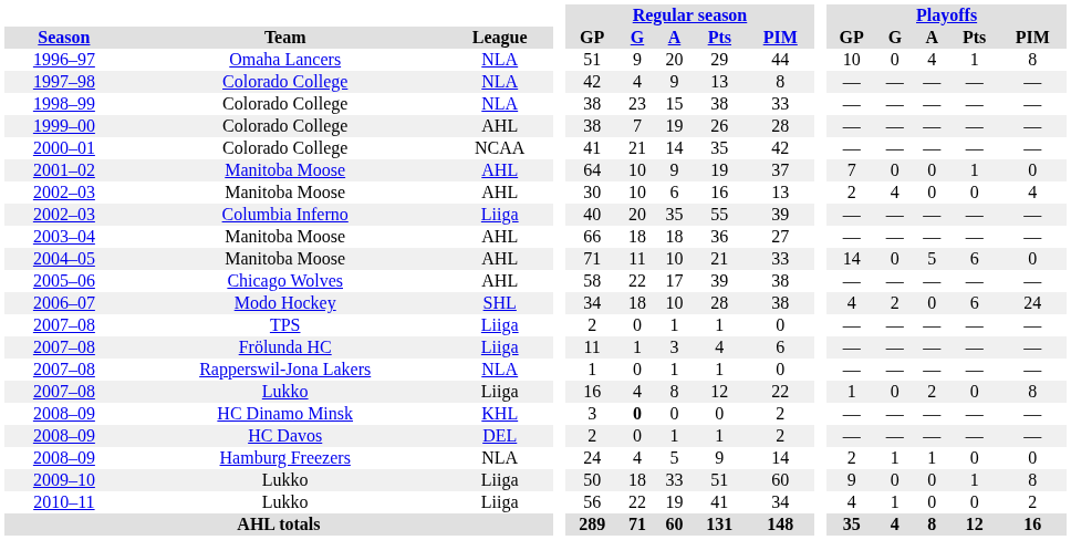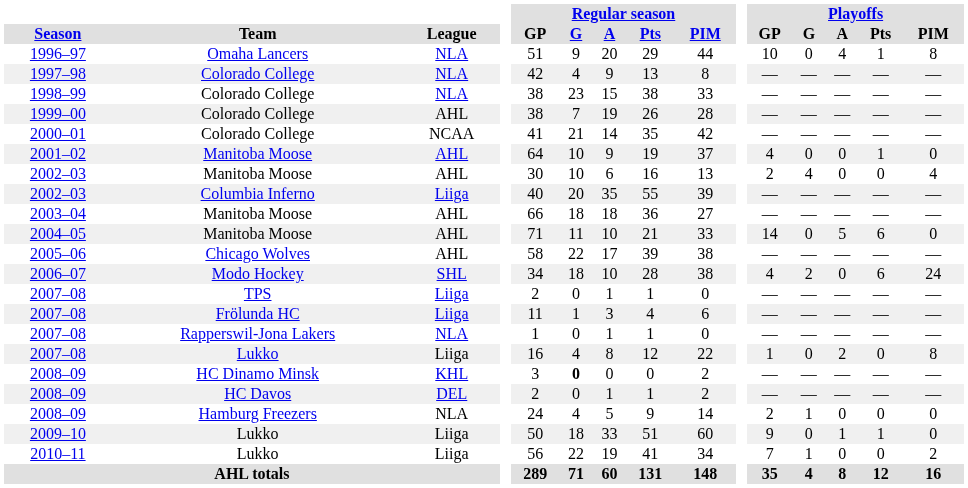 <table border="0" cellpadding="1" cellspacing="0" style="text-align:center; width:60em">
 <tr bgcolor="#e0e0e0">
 <th colspan="3" bgcolor="#ffffff"> </th>
 <th rowspan="99" bgcolor="#ffffff"> </th>
 <th colspan="5"><a href='#'>Regular season</a></th>
 <th rowspan="99" bgcolor="#ffffff"> </th>
 <th colspan="5"><a href='#'>Playoffs</a></th>
 </tr>
 <tr bgcolor="#e0e0e0">
 <th><a href='#'>Season</a></th>
 <th>Team</th>
 <th>League</th>
 <th>GP</th>
 <th><a href='#'>G</a></th>
 <th><a href='#'>A</a></th>
 <th><a href='#'>Pts</a></th>
 <th><a href='#'>PIM</a></th>
 <th>GP</th>
 <th>G</th>
 <th>A</th>
 <th>Pts</th>
 <th>PIM</th>
 </tr>
 <tr>
 <td><a href='#'>1996–97</a></td>
 <td><a href='#'>Omaha Lancers</a></td>
 <td><a href='#'>NLA</a></td>
 <td>51</td>
 <td>9</td>
 <td>20</td>
 <td>29</td>
 <td>44</td>
 <td>10</td>
 <td>0</td>
 <td>4</td>
 <td>1</td>
 <td>8</td>
 </tr>
 <tr bgcolor="#f0f0f0">
 <td><a href='#'>1997–98</a></td>
 <td><a href='#'>Colorado College</a></td>
 <td><a href='#'>NLA</a></td>
 <td>42</td>
 <td>4</td>
 <td>9</td>
 <td>13</td>
 <td>8</td>
 <td>—</td>
 <td>—</td>
 <td>—</td>
 <td>—</td>
 <td>—</td>
 </tr>
 <tr>
 <td><a href='#'>1998–99</a></td>
 <td>Colorado College</td>
 <td><a href='#'>NLA</a></td>
 <td>38</td>
 <td>23</td>
 <td>15</td>
 <td>38</td>
 <td>33</td>
 <td>—</td>
 <td>—</td>
 <td>—</td>
 <td>—</td>
 <td>—</td>
 </tr>
 <tr bgcolor="#f0f0f0">
 <td><a href='#'>1999–00</a></td>
 <td>Colorado College</td>
 <td>AHL</td>
 <td>38</td>
 <td>7</td>
 <td>19</td>
 <td>26</td>
 <td>28</td>
 <td>—</td>
 <td>—</td>
 <td>—</td>
 <td>—</td>
 <td>—</td>
 </tr>
 <tr>
 <td><a href='#'>2000–01</a></td>
 <td>Colorado College</td>
 <td>NCAA</td>
 <td>41</td>
 <td>21</td>
 <td>14</td>
 <td>35</td>
 <td>42</td>
 <td>—</td>
 <td>—</td>
 <td>—</td>
 <td>—</td>
 <td>—</td>
 </tr>
 <tr bgcolor="#f0f0f0">
 <td><a href='#'>2001–02</a></td>
 <td><a href='#'>Manitoba Moose</a></td>
 <td><a href='#'>AHL</a></td>
 <td>64</td>
 <td>10</td>
 <td>9</td>
 <td>19</td>
 <td>37</td>
-<td>7</td>
+<td>4</td>
 <td>0</td>
 <td>0</td>
 <td>1</td>
 <td>0</td>
 </tr>
 <tr>
 <td><a href='#'>2002–03</a></td>
 <td>Manitoba Moose</td>
 <td>AHL</td>
 <td>30</td>
 <td>10</td>
 <td>6</td>
 <td>16</td>
 <td>13</td>
 <td>2</td>
 <td>4</td>
 <td>0</td>
 <td>0</td>
 <td>4</td>
 </tr>
 <tr bgcolor="#f0f0f0">
 <td><a href='#'>2002–03</a></td>
 <td><a href='#'>Columbia Inferno</a></td>
 <td><a href='#'>Liiga</a></td>
 <td>40</td>
 <td>20</td>
 <td>35</td>
 <td>55</td>
 <td>39</td>
 <td>—</td>
 <td>—</td>
 <td>—</td>
 <td>—</td>
 <td>—</td>
 </tr>
 <tr>
 <td><a href='#'>2003–04</a></td>
 <td>Manitoba Moose</td>
 <td>AHL</td>
 <td>66</td>
 <td>18</td>
 <td>18</td>
 <td>36</td>
 <td>27</td>
 <td>—</td>
 <td>—</td>
 <td>—</td>
 <td>—</td>
 <td>—</td>
 </tr>
 <tr bgcolor="#f0f0f0">
 <td><a href='#'>2004–05</a></td>
 <td>Manitoba Moose</td>
 <td>AHL</td>
 <td>71</td>
 <td>11</td>
 <td>10</td>
 <td>21</td>
 <td>33</td>
 <td>14</td>
 <td>0</td>
 <td>5</td>
 <td>6</td>
 <td>0</td>
 </tr>
 <tr>
 <td><a href='#'>2005–06</a></td>
 <td><a href='#'>Chicago Wolves</a></td>
 <td>AHL</td>
 <td>58</td>
 <td>22</td>
 <td>17</td>
 <td>39</td>
 <td>38</td>
 <td>—</td>
 <td>—</td>
 <td>—</td>
 <td>—</td>
 <td>—</td>
 </tr>
 <tr bgcolor="#f0f0f0">
 <td><a href='#'>2006–07</a></td>
 <td><a href='#'>Modo Hockey</a></td>
 <td><a href='#'>SHL</a></td>
 <td>34</td>
 <td>18</td>
 <td>10</td>
 <td>28</td>
 <td>38</td>
 <td>4</td>
 <td>2</td>
 <td>0</td>
 <td>6</td>
 <td>24</td>
 </tr>
 <tr>
 <td><a href='#'>2007–08</a></td>
 <td><a href='#'>TPS</a></td>
 <td><a href='#'>Liiga</a></td>
 <td>2</td>
 <td>0</td>
 <td>1</td>
 <td>1</td>
 <td>0</td>
 <td>—</td>
 <td>—</td>
 <td>—</td>
 <td>—</td>
 <td>—</td>
 </tr>
 <tr bgcolor="#f0f0f0">
 <td><a href='#'>2007–08</a></td>
 <td><a href='#'>Frölunda HC</a></td>
 <td><a href='#'>Liiga</a></td>
 <td>11</td>
 <td>1</td>
 <td>3</td>
 <td>4</td>
 <td>6</td>
 <td>—</td>
 <td>—</td>
 <td>—</td>
 <td>—</td>
 <td>—</td>
 </tr>
 <tr>
 <td><a href='#'>2007–08</a></td>
 <td><a href='#'>Rapperswil-Jona Lakers</a></td>
 <td><a href='#'>NLA</a></td>
 <td>1</td>
 <td>0</td>
 <td>1</td>
 <td>1</td>
 <td>0</td>
 <td>—</td>
 <td>—</td>
 <td>—</td>
 <td>—</td>
 <td>—</td>
 </tr>
 <tr bgcolor="#f0f0f0">
 <td><a href='#'>2007–08</a></td>
 <td><a href='#'>Lukko</a></td>
 <td>Liiga</td>
 <td>16</td>
 <td>4</td>
 <td>8</td>
 <td>12</td>
 <td>22</td>
 <td>1</td>
 <td>0</td>
 <td>2</td>
 <td>0</td>
 <td>8</td>
 </tr>
 <tr>
 <td><a href='#'>2008–09</a></td>
 <td><a href='#'>HC Dinamo Minsk</a></td>
 <td><a href='#'>KHL</a></td>
 <td>3</td>
 <td><strong>0</strong></td>
 <td>0</td>
 <td>0</td>
 <td>2</td>
 <td>—</td>
 <td>—</td>
 <td>—</td>
 <td>—</td>
 <td>—</td>
 </tr>
 <tr bgcolor="#f0f0f0">
 <td><a href='#'>2008–09</a></td>
 <td><a href='#'>HC Davos</a></td>
 <td><a href='#'>DEL</a></td>
 <td>2</td>
 <td>0</td>
 <td>1</td>
 <td>1</td>
 <td>2</td>
 <td>—</td>
 <td>—</td>
 <td>—</td>
 <td>—</td>
 <td>—</td>
 </tr>
 <tr>
 <td><a href='#'>2008–09</a></td>
 <td><a href='#'>Hamburg Freezers</a></td>
 <td>NLA</td>
 <td>24</td>
 <td>4</td>
 <td>5</td>
 <td>9</td>
 <td>14</td>
 <td>2</td>
 <td>1</td>
-<td>1</td>
+<td>0</td>
 <td>0</td>
 <td>0</td>
 </tr>
 <tr bgcolor="#f0f0f0">
 <td><a href='#'>2009–10</a></td>
 <td>Lukko</td>
 <td>Liiga</td>
 <td>50</td>
 <td>18</td>
 <td>33</td>
 <td>51</td>
 <td>60</td>
 <td>9</td>
 <td>0</td>
+<td>1</td>
+<td>1</td>
 <td>0</td>
-<td>1</td>
-<td>8</td>
 </tr>
 <tr>
 <td><a href='#'>2010–11</a></td>
 <td>Lukko</td>
 <td>Liiga</td>
 <td>56</td>
 <td>22</td>
 <td>19</td>
 <td>41</td>
 <td>34</td>
-<td>4</td>
+<td>7</td>
 <td>1</td>
 <td>0</td>
 <td>0</td>
 <td>2</td>
 </tr>
 <tr>
 </tr>
 <tr ALIGN="center" bgcolor="#e0e0e0">
 <th colspan="3">AHL totals</th>
 <th ALIGN="center">289</th>
 <th ALIGN="center">71</th>
 <th ALIGN="center">60</th>
 <th ALIGN="center">131</th>
 <th ALIGN="center">148</th>
 <th ALIGN="center">35</th>
 <th ALIGN="center">4</th>
 <th ALIGN="center">8</th>
 <th ALIGN="center">12</th>
 <th ALIGN="center">16</th>
 </tr>
 </table>
